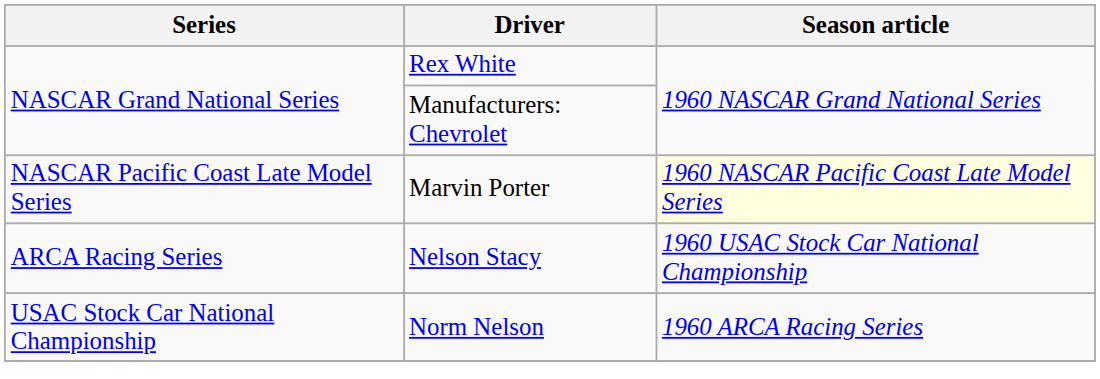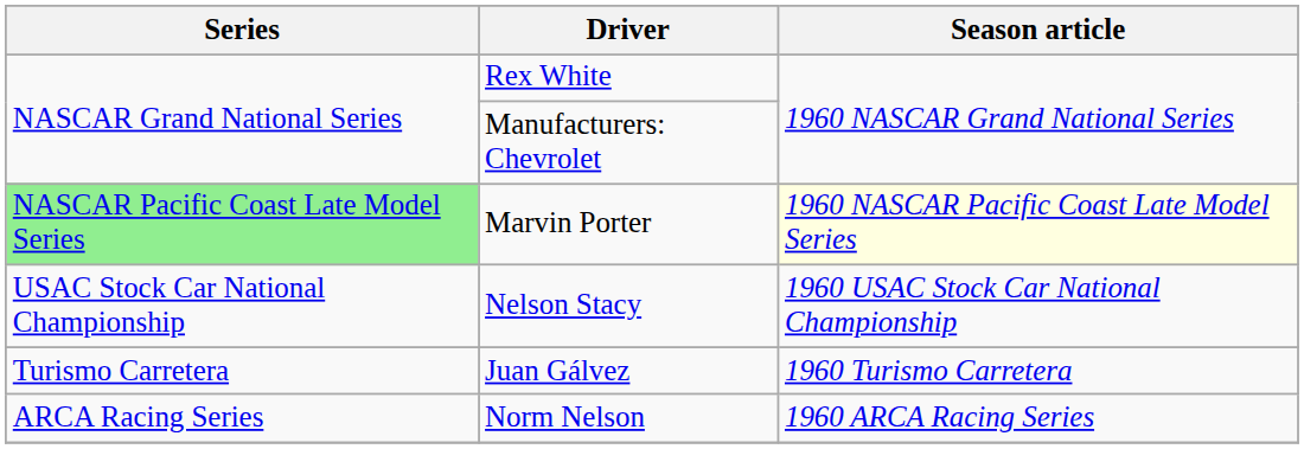 <table class="wikitable" style="font-size: 87%;">
 <tr>
 <th>Series</th>
 <th>Driver</th>
 <th>Season article</th>
 </tr>
 <tr>
 <td rowspan=2><a href='#'>NASCAR Grand National Series</a></td>
 <td> <a href='#'>Rex White</a></td>
 <td rowspan=2><em><a href='#'>1960 NASCAR Grand National Series</a></em></td>
 </tr>
 <tr>
 <td>Manufacturers:  <a href='#'>Chevrolet</a></td>
 </tr>
 <tr>
-<td><a href='#'>NASCAR Pacific Coast Late Model Series</a></td>
+<td style="background: lightgreen;"><a href='#'>NASCAR Pacific Coast Late Model Series</a></td>
 <td> Marvin Porter</td>
 <td style="background: lightyellow;"><em><a href='#'>1960 NASCAR Pacific Coast Late Model Series</a></em></td>
 </tr>
 <tr>
-<td><a href='#'>ARCA Racing Series</a></td>
+<td><a href='#'>USAC Stock Car National Championship</a></td>
 <td> <a href='#'>Nelson Stacy</a></td>
 <td><em><a href='#'>1960 USAC Stock Car National Championship</a></em></td>
 </tr>
 <tr>
-<td><a href='#'>USAC Stock Car National Championship</a></td>
+<td><a href='#'>Turismo Carretera</a></td>
+<td> <a href='#'>Juan Gálvez</a></td>
+<td><em><a href='#'>1960 Turismo Carretera</a></em></td>
+</tr>
+<tr>
+<td><a href='#'>ARCA Racing Series</a></td>
 <td> <a href='#'>Norm Nelson</a></td>
 <td><em><a href='#'>1960 ARCA Racing Series</a></em></td>
 </tr>
 <tr>
 </tr>
 </table>
